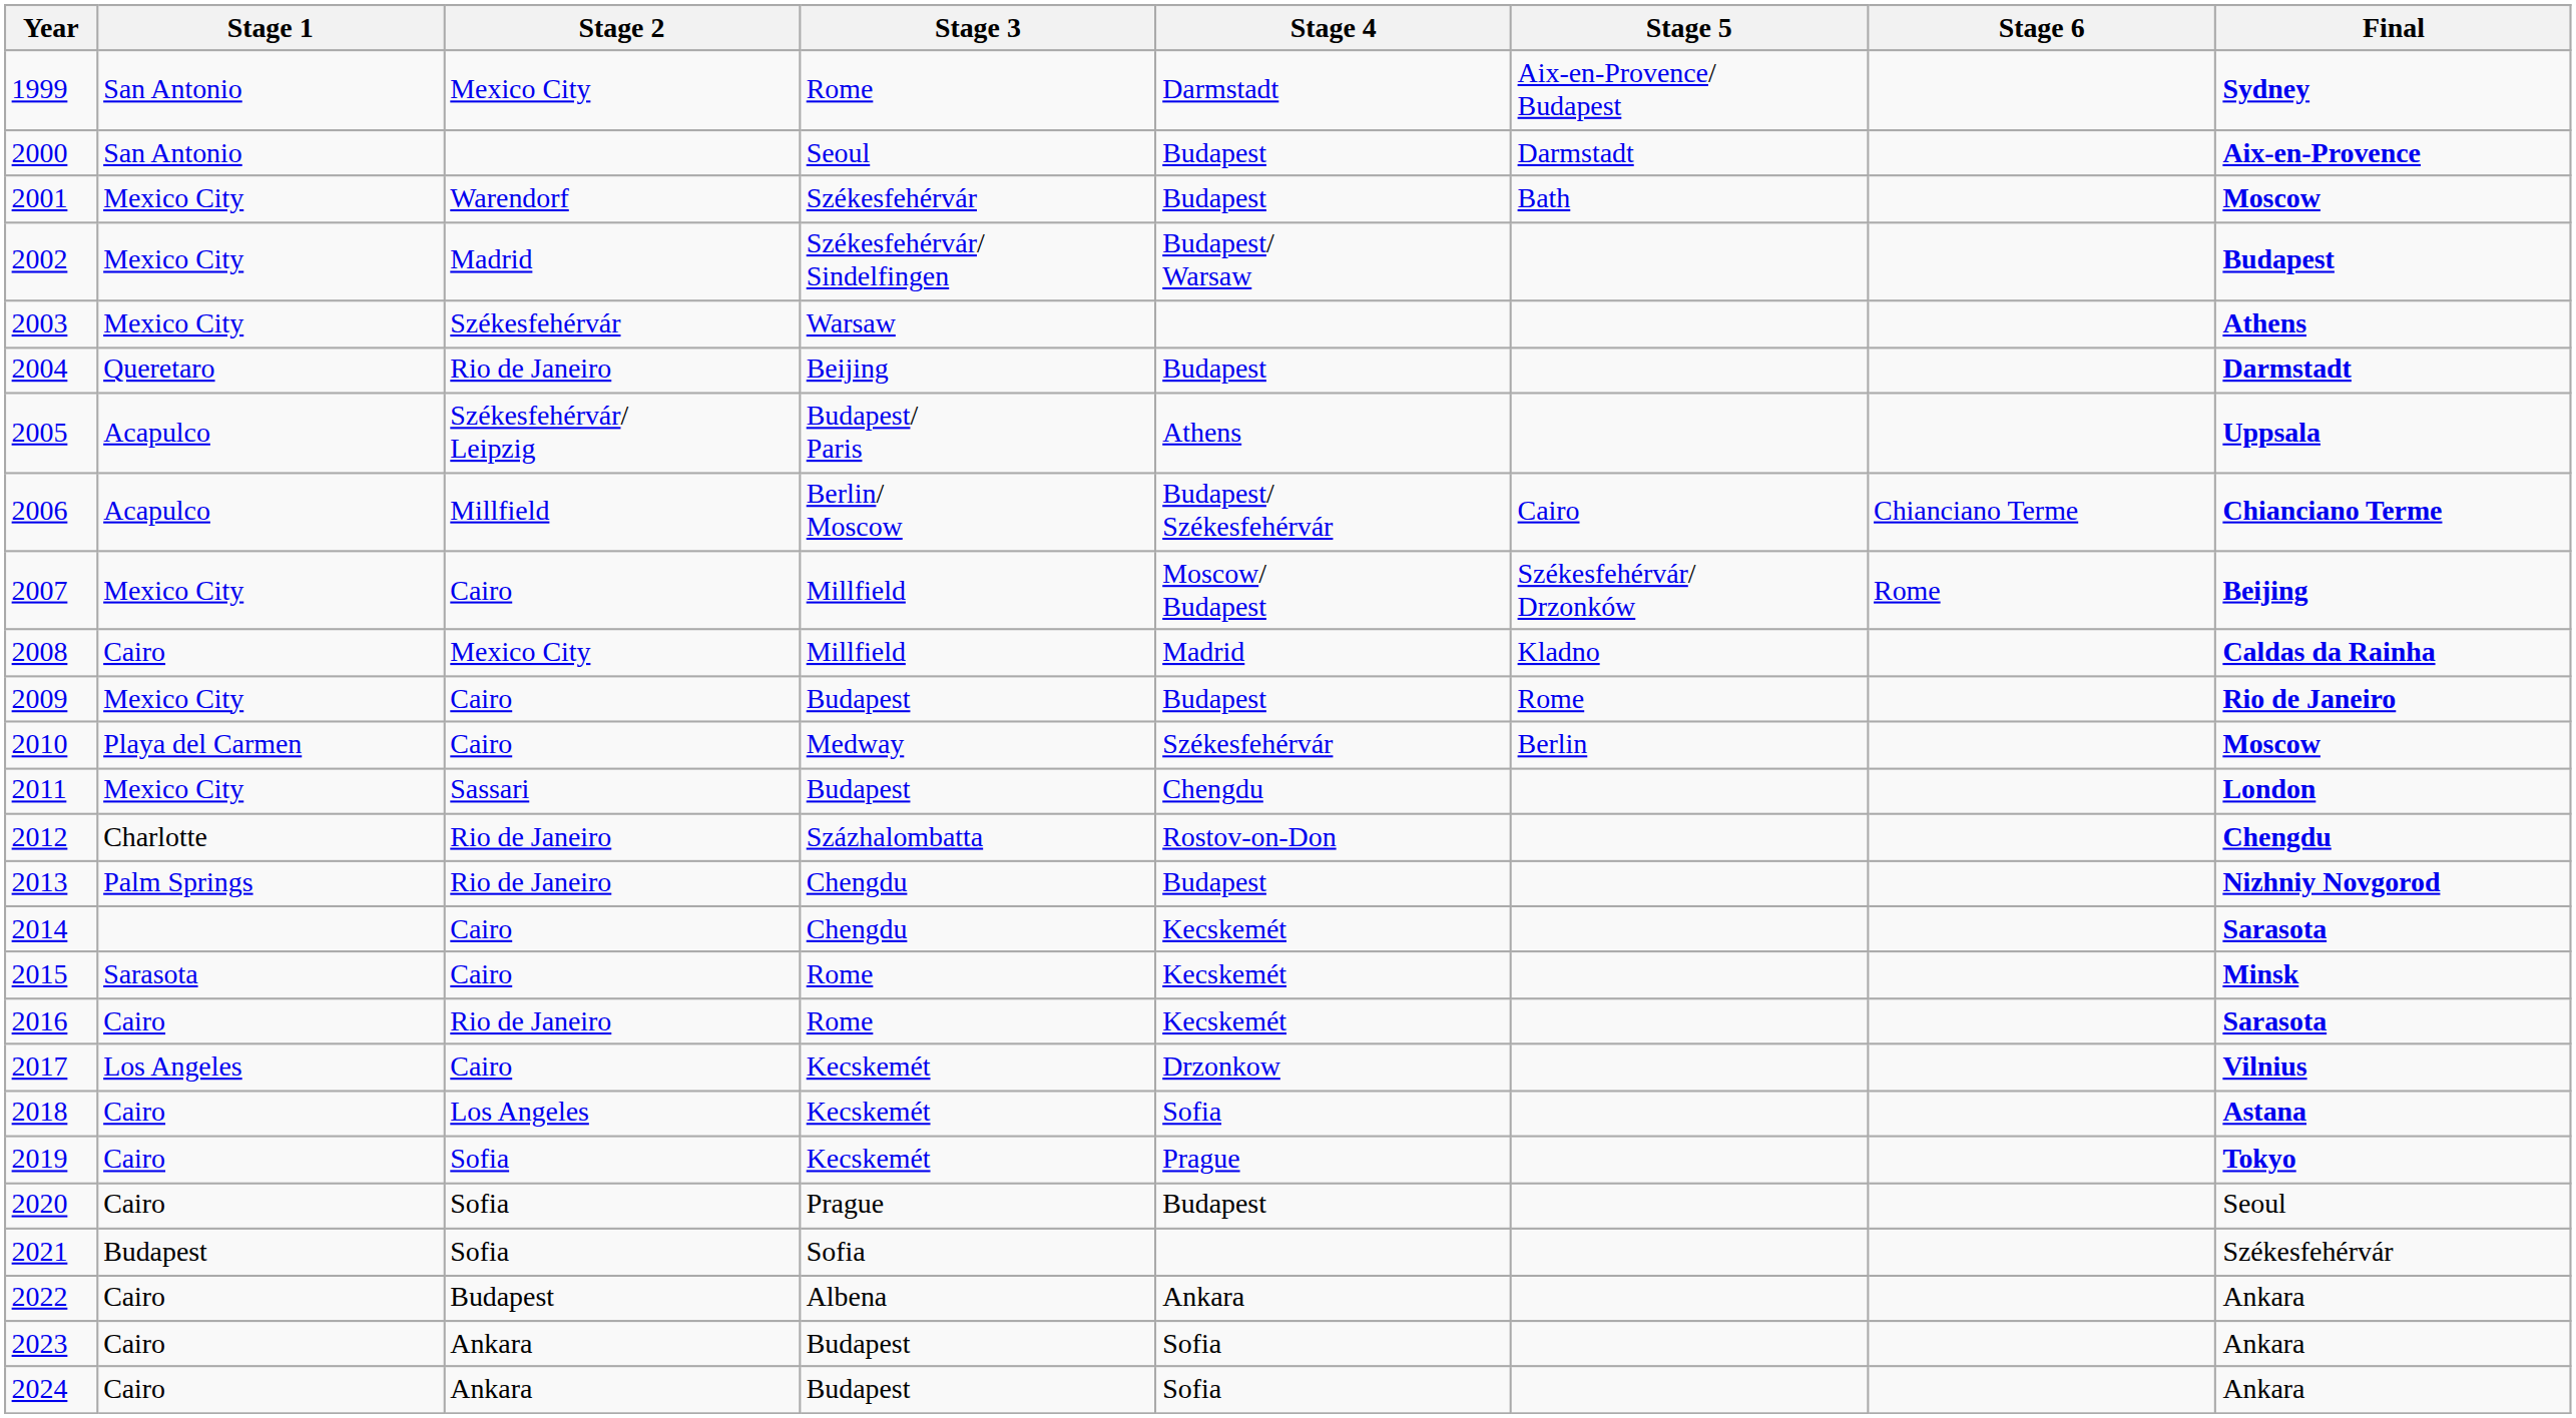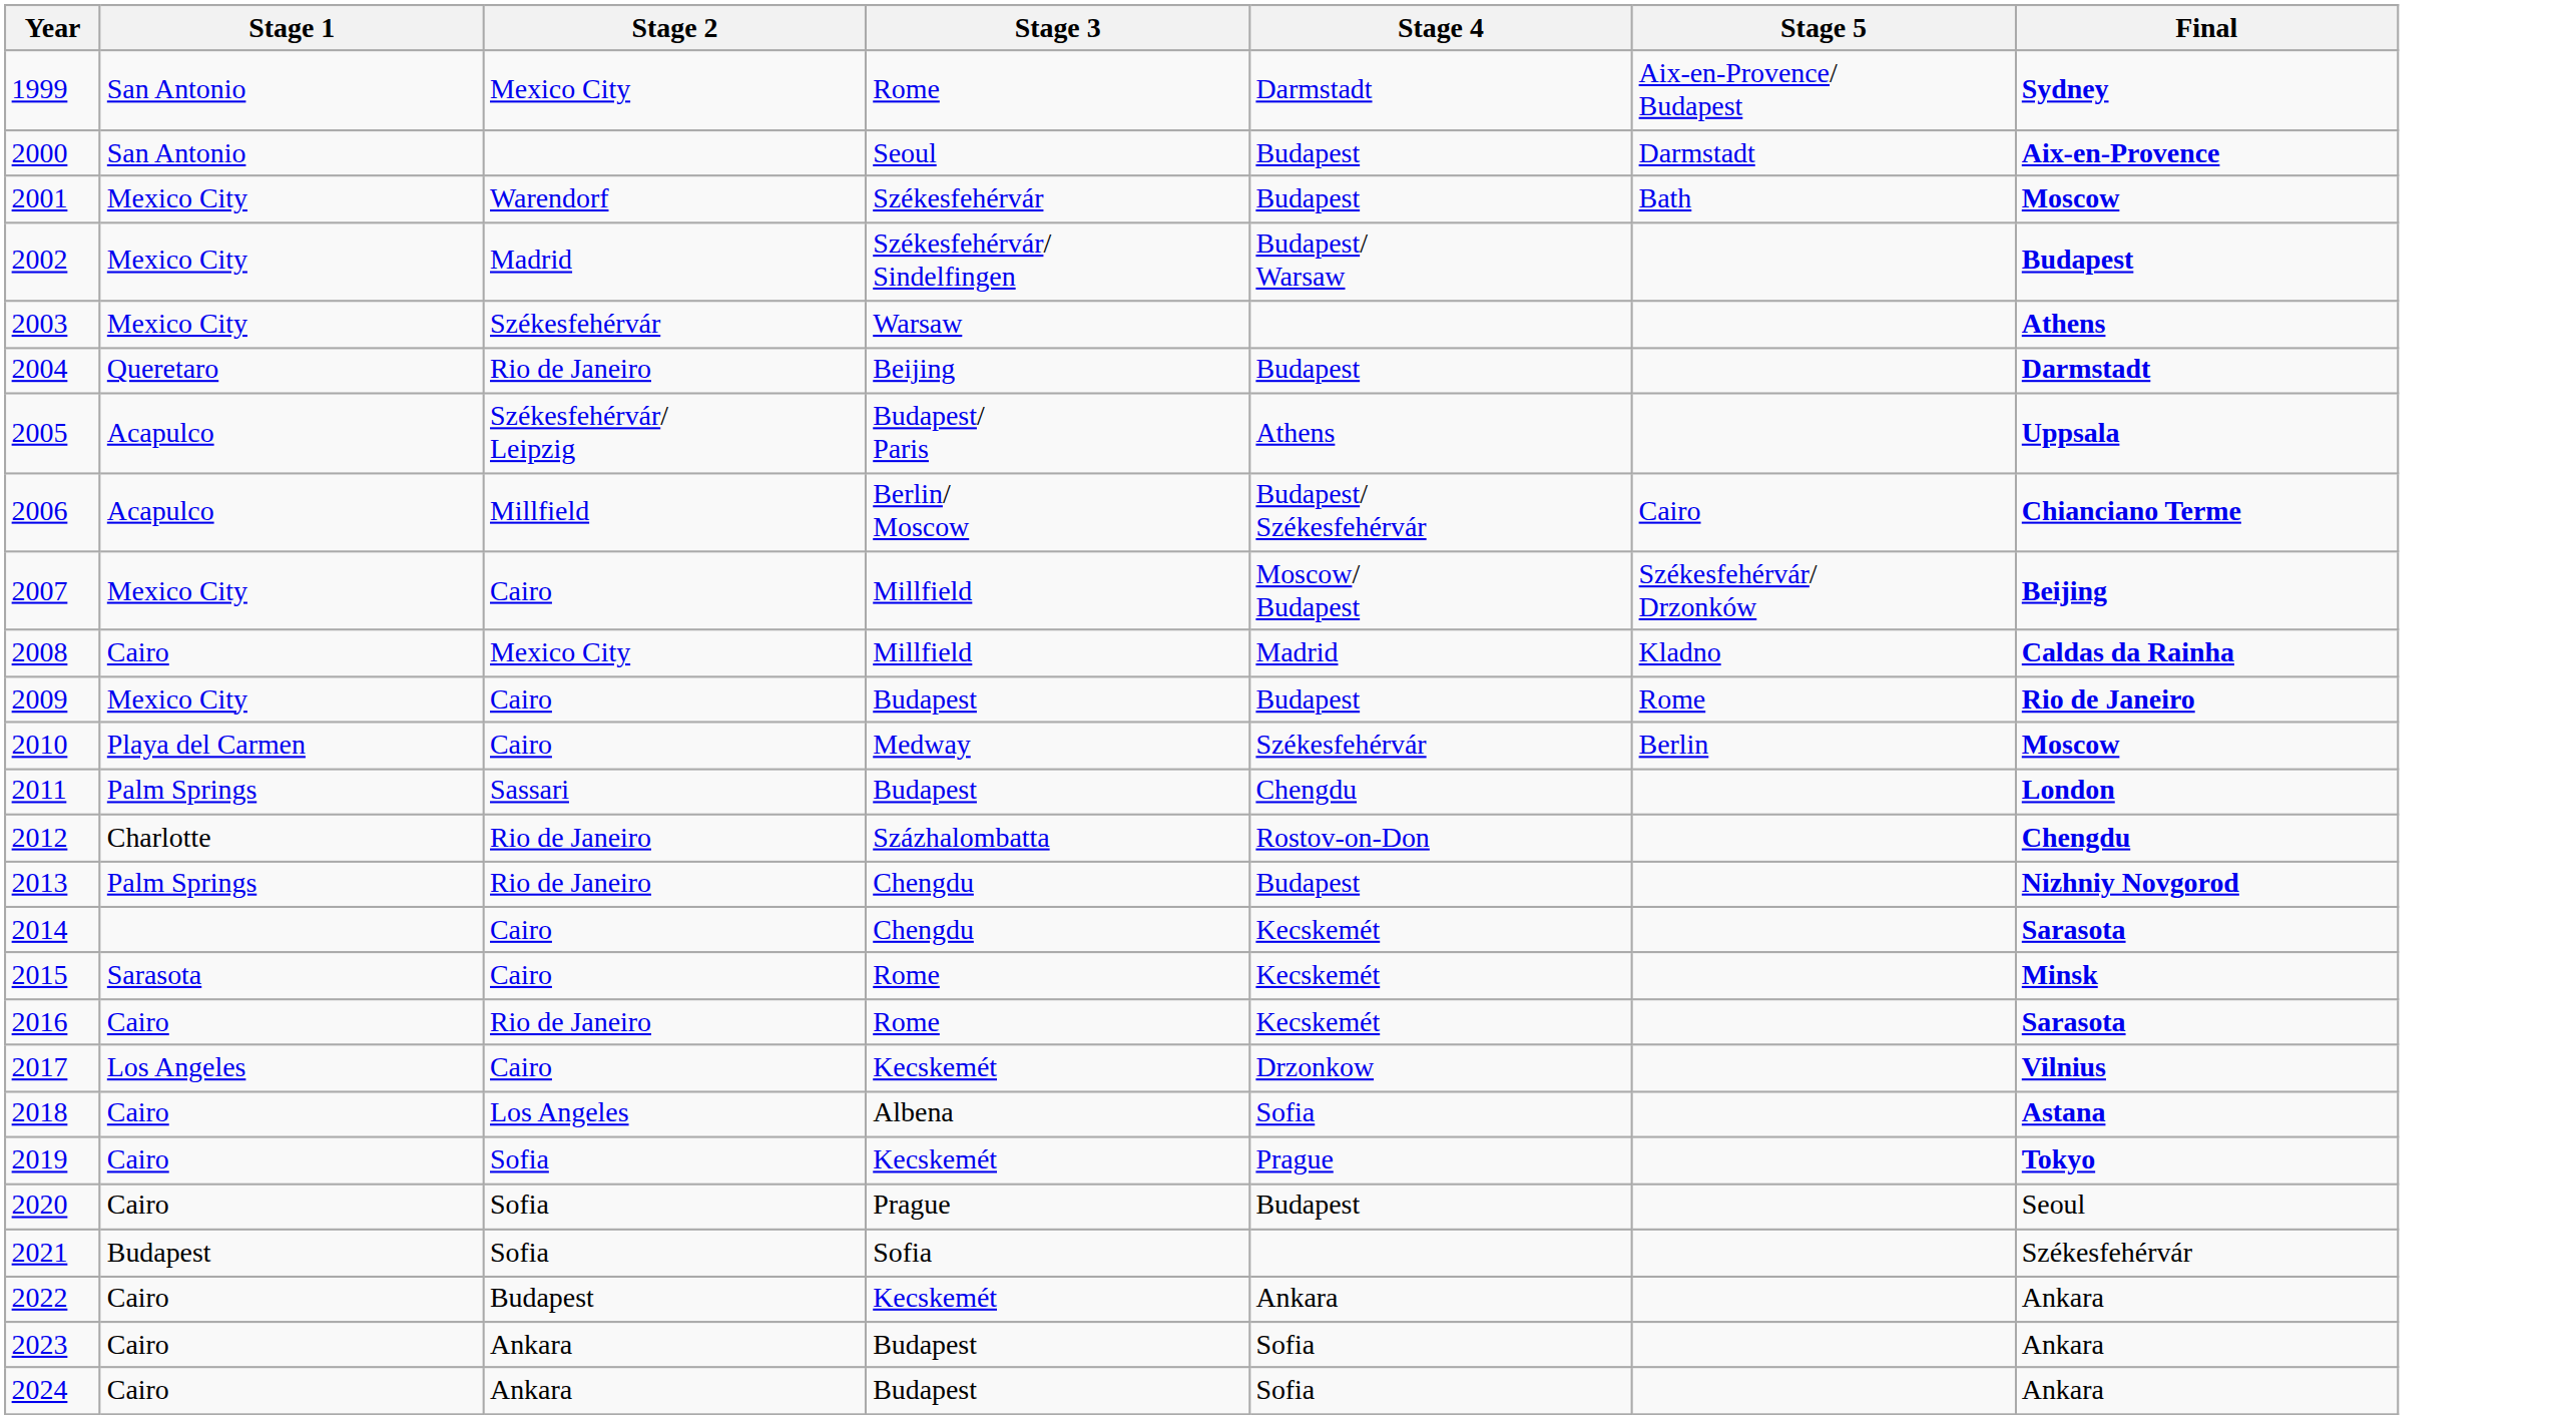 <table class="wikitable" style="font-size: 85%">
 <tr>
 <th style="width:40px;">Year</th>
 <th style="width:180px;">Stage 1</th>
 <th style="width:180px;">Stage 2</th>
 <th style="width:180px;">Stage 3</th>
 <th style="width:180px;">Stage 4</th>
 <th style="width:180px;">Stage 5</th>
-<th style="width:180px;">Stage 6</th>
 <th style="width:180px;"><strong>Final</strong></th>
 </tr>
 <tr>
 <td><a href='#'>1999</a></td>
 <td> <a href='#'>San Antonio</a></td>
 <td> <a href='#'>Mexico City</a></td>
 <td> <a href='#'>Rome</a></td>
 <td> <a href='#'>Darmstadt</a></td>
 <td> <a href='#'>Aix-en-Provence</a>/<br> <a href='#'>Budapest</a></td>
-<td></td>
 <td><strong> <a href='#'>Sydney</a></strong></td>
 </tr>
 <tr>
 <td><a href='#'>2000</a></td>
 <td> <a href='#'>San Antonio</a></td>
 <td></td>
 <td> <a href='#'>Seoul</a></td>
 <td> <a href='#'>Budapest</a></td>
 <td> <a href='#'>Darmstadt</a></td>
-<td></td>
 <td> <strong><a href='#'>Aix-en-Provence</a></strong></td>
 </tr>
 <tr>
 <td><a href='#'>2001</a></td>
 <td> <a href='#'>Mexico City</a></td>
 <td> <a href='#'>Warendorf</a></td>
 <td> <a href='#'>Székesfehérvár</a></td>
 <td> <a href='#'>Budapest</a></td>
 <td> <a href='#'>Bath</a></td>
-<td></td>
 <td> <strong><a href='#'>Moscow</a></strong></td>
 </tr>
 <tr>
 <td><a href='#'>2002</a></td>
 <td> <a href='#'>Mexico City</a></td>
 <td> <a href='#'>Madrid</a></td>
 <td> <a href='#'>Székesfehérvár</a>/<br> <a href='#'>Sindelfingen</a></td>
 <td> <a href='#'>Budapest</a>/<br> <a href='#'>Warsaw</a></td>
 <td></td>
-<td></td>
 <td> <strong><a href='#'>Budapest</a></strong></td>
 </tr>
 <tr>
 <td><a href='#'>2003</a></td>
 <td> <a href='#'>Mexico City</a></td>
 <td> <a href='#'>Székesfehérvár</a></td>
 <td> <a href='#'>Warsaw</a></td>
-<td></td>
 <td></td>
 <td></td>
 <td> <strong><a href='#'>Athens</a></strong></td>
 </tr>
 <tr>
 <td><a href='#'>2004</a></td>
 <td> <a href='#'>Queretaro</a></td>
 <td> <a href='#'>Rio de Janeiro</a></td>
 <td> <a href='#'>Beijing</a></td>
 <td> <a href='#'>Budapest</a></td>
 <td></td>
-<td></td>
 <td> <strong><a href='#'>Darmstadt</a></strong></td>
 </tr>
 <tr>
 <td><a href='#'>2005</a></td>
 <td> <a href='#'>Acapulco</a></td>
 <td> <a href='#'>Székesfehérvár</a>/<br> <a href='#'>Leipzig</a></td>
 <td> <a href='#'>Budapest</a>/<br> <a href='#'>Paris</a></td>
 <td> <a href='#'>Athens</a></td>
-<td></td>
 <td></td>
 <td> <strong><a href='#'>Uppsala</a></strong></td>
 </tr>
 <tr>
 <td><a href='#'>2006</a></td>
 <td> <a href='#'>Acapulco</a></td>
 <td> <a href='#'>Millfield</a></td>
 <td> <a href='#'>Berlin</a>/<br> <a href='#'>Moscow</a></td>
 <td> <a href='#'>Budapest</a>/<br> <a href='#'>Székesfehérvár</a></td>
 <td> <a href='#'>Cairo</a></td>
-<td> <a href='#'>Chianciano Terme</a></td>
 <td> <strong><a href='#'>Chianciano Terme</a></strong></td>
 </tr>
 <tr>
 <td><a href='#'>2007</a></td>
 <td> <a href='#'>Mexico City</a></td>
 <td> <a href='#'>Cairo</a></td>
 <td> <a href='#'>Millfield</a></td>
 <td> <a href='#'>Moscow</a>/<br> <a href='#'>Budapest</a></td>
 <td> <a href='#'>Székesfehérvár</a>/<br> <a href='#'>Drzonków</a></td>
-<td> <a href='#'>Rome</a></td>
 <td> <strong><a href='#'>Beijing</a></strong></td>
 </tr>
 <tr>
 <td><a href='#'>2008</a></td>
 <td> <a href='#'>Cairo</a></td>
 <td> <a href='#'>Mexico City</a></td>
 <td> <a href='#'>Millfield</a></td>
 <td> <a href='#'>Madrid</a></td>
 <td> <a href='#'>Kladno</a></td>
-<td></td>
 <td><strong> <a href='#'>Caldas da Rainha</a></strong></td>
 </tr>
 <tr>
 <td><a href='#'>2009</a></td>
 <td> <a href='#'>Mexico City</a></td>
 <td> <a href='#'>Cairo</a></td>
 <td> <a href='#'>Budapest</a></td>
 <td> <a href='#'>Budapest</a></td>
 <td> <a href='#'>Rome</a></td>
-<td></td>
 <td><strong> <a href='#'>Rio de Janeiro</a></strong></td>
 </tr>
 <tr>
 <td><a href='#'>2010</a></td>
 <td> <a href='#'>Playa del Carmen</a></td>
 <td> <a href='#'>Cairo</a></td>
 <td> <a href='#'>Medway</a></td>
 <td> <a href='#'>Székesfehérvár</a></td>
 <td> <a href='#'>Berlin</a></td>
-<td></td>
 <td><strong> <a href='#'>Moscow</a></strong></td>
 </tr>
 <tr>
 <td><a href='#'>2011</a></td>
-<td> <a href='#'>Mexico City</a></td>
+<td> <a href='#'>Palm Springs</a></td>
 <td> <a href='#'>Sassari</a></td>
 <td> <a href='#'>Budapest</a></td>
 <td> <a href='#'>Chengdu</a></td>
-<td></td>
 <td></td>
 <td><strong> <a href='#'>London</a></strong></td>
 </tr>
 <tr>
 <td><a href='#'>2012</a></td>
 <td> Charlotte</td>
 <td> <a href='#'>Rio de Janeiro</a></td>
 <td> <a href='#'>Százhalombatta</a></td>
 <td> <a href='#'>Rostov-on-Don</a></td>
 <td></td>
-<td></td>
 <td><strong> <a href='#'>Chengdu</a></strong></td>
 </tr>
 <tr>
 <td><a href='#'>2013</a></td>
 <td> <a href='#'>Palm Springs</a></td>
 <td> <a href='#'>Rio de Janeiro</a></td>
 <td> <a href='#'>Chengdu</a></td>
 <td> <a href='#'>Budapest</a></td>
-<td></td>
 <td></td>
 <td><strong> <a href='#'>Nizhniy Novgorod</a></strong></td>
 </tr>
 <tr>
 <td><a href='#'>2014</a></td>
 <td></td>
 <td> <a href='#'>Cairo</a></td>
 <td> <a href='#'>Chengdu</a></td>
 <td> <a href='#'>Kecskemét</a></td>
 <td></td>
-<td></td>
 <td><strong> <a href='#'>Sarasota</a></strong></td>
 </tr>
 <tr>
 <td><a href='#'>2015</a></td>
 <td> <a href='#'>Sarasota</a></td>
 <td> <a href='#'>Cairo</a></td>
 <td> <a href='#'>Rome</a></td>
 <td> <a href='#'>Kecskemét</a></td>
-<td></td>
 <td></td>
 <td><strong> <a href='#'>Minsk</a></strong></td>
 </tr>
 <tr>
 <td><a href='#'>2016</a></td>
 <td> <a href='#'>Cairo</a></td>
 <td> <a href='#'>Rio de Janeiro</a></td>
 <td> <a href='#'>Rome</a></td>
 <td> <a href='#'>Kecskemét</a></td>
 <td></td>
-<td></td>
 <td><strong> <a href='#'>Sarasota</a></strong></td>
 </tr>
 <tr>
 <td><a href='#'>2017</a></td>
 <td> <a href='#'>Los Angeles</a></td>
 <td> <a href='#'>Cairo</a></td>
 <td> <a href='#'>Kecskemét</a></td>
 <td> <a href='#'>Drzonkow</a></td>
 <td></td>
-<td></td>
 <td> <strong><a href='#'>Vilnius</a></strong></td>
 </tr>
 <tr>
 <td><a href='#'>2018</a></td>
 <td> <a href='#'>Cairo</a></td>
 <td> <a href='#'>Los Angeles</a></td>
-<td> <a href='#'>Kecskemét</a></td>
+<td> Albena</td>
 <td> <a href='#'>Sofia</a></td>
-<td></td>
 <td></td>
 <td> <strong><a href='#'>Astana</a></strong></td>
 </tr>
 <tr>
 <td><a href='#'>2019</a></td>
 <td> <a href='#'>Cairo</a></td>
 <td> <a href='#'>Sofia</a></td>
 <td> <a href='#'>Kecskemét</a></td>
 <td> <a href='#'>Prague</a></td>
 <td></td>
-<td></td>
 <td> <strong><a href='#'>Tokyo</a></strong></td>
 </tr>
 <tr>
 <td><a href='#'>2020</a></td>
 <td> Cairo</td>
 <td> Sofia</td>
 <td> Prague</td>
 <td> Budapest</td>
-<td></td>
 <td></td>
 <td> Seoul</td>
 </tr>
 <tr>
 <td><a href='#'>2021</a></td>
 <td> Budapest</td>
 <td> Sofia</td>
 <td> Sofia</td>
 <td></td>
 <td></td>
-<td></td>
 <td> Székesfehérvár</td>
 </tr>
 <tr>
 <td><a href='#'>2022</a></td>
 <td> Cairo</td>
 <td> Budapest</td>
-<td> Albena</td>
+<td> <a href='#'>Kecskemét</a></td>
 <td> Ankara</td>
-<td></td>
 <td></td>
 <td> Ankara</td>
 </tr>
 <tr>
 <td><a href='#'>2023</a></td>
 <td> Cairo</td>
 <td> Ankara</td>
 <td> Budapest</td>
 <td> Sofia</td>
 <td></td>
-<td></td>
 <td> Ankara</td>
 </tr>
 <tr>
 <td><a href='#'>2024</a></td>
 <td> Cairo</td>
 <td> Ankara</td>
 <td> Budapest</td>
 <td> Sofia</td>
 <td></td>
-<td></td>
 <td> Ankara</td>
 </tr>
 </table>
